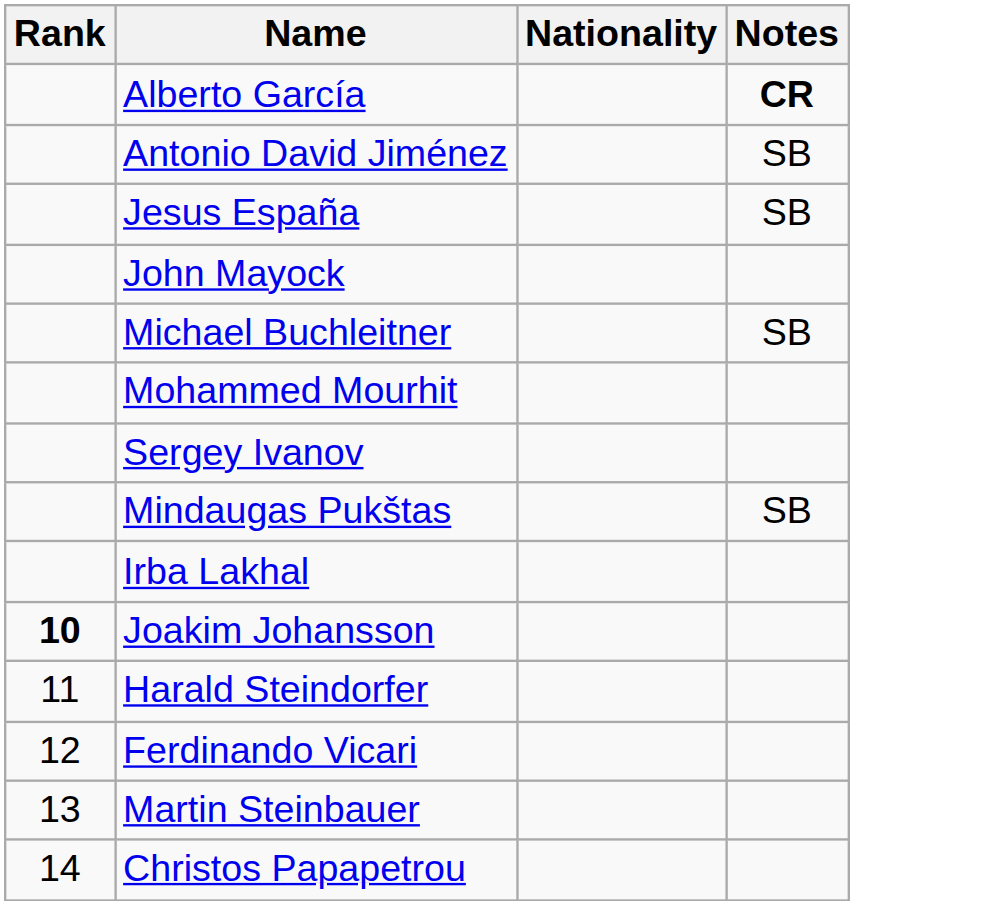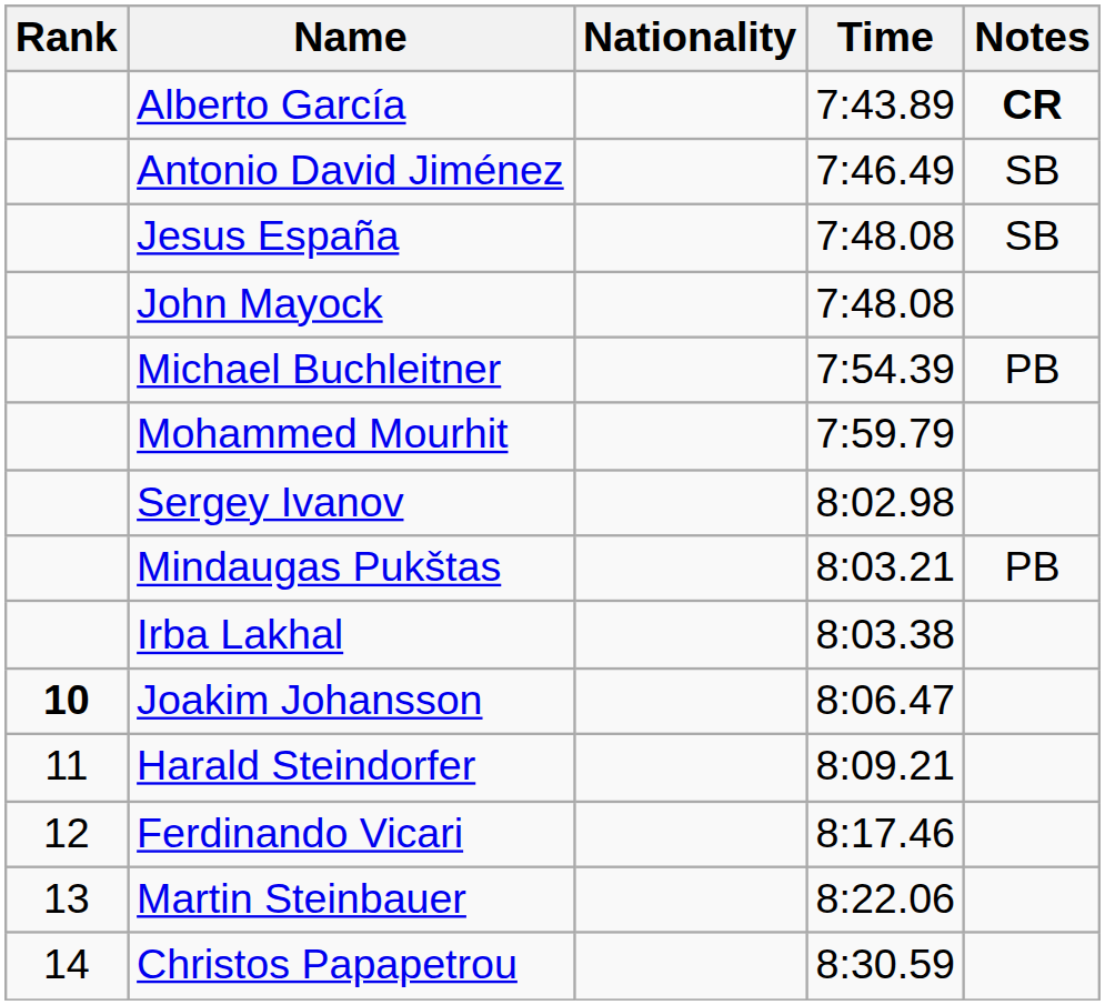 <table class="wikitable sortable" style="text-align:center">
 <tr>
 <th>Rank</th>
 <th>Name</th>
 <th>Nationality</th>
+<th>Time</th>
 <th>Notes</th>
 </tr>
 <tr>
 <td></td>
 <td align="left"><a href='#'>Alberto García</a></td>
 <td align=left></td>
+<td>7:43.89</td>
 <td><strong>CR</strong></td>
 </tr>
 <tr>
 <td></td>
 <td align="left"><a href='#'>Antonio David Jiménez</a></td>
 <td align=left></td>
+<td>7:46.49</td>
 <td>SB</td>
 </tr>
 <tr>
 <td></td>
 <td align="left"><a href='#'>Jesus España</a></td>
 <td align=left></td>
+<td>7:48.08</td>
 <td>SB</td>
 </tr>
 <tr>
 <td></td>
 <td align="left"><a href='#'>John Mayock</a></td>
 <td align=left></td>
+<td>7:48.08</td>
 <td></td>
 </tr>
 <tr>
 <td></td>
 <td align="left"><a href='#'>Michael Buchleitner</a></td>
 <td align=left></td>
-<td>SB</td>
+<td>7:54.39</td>
+<td>PB</td>
 </tr>
 <tr>
 <td></td>
 <td align="left"><a href='#'>Mohammed Mourhit</a></td>
 <td align=left></td>
+<td>7:59.79</td>
 <td></td>
 </tr>
 <tr>
 <td></td>
 <td align="left"><a href='#'>Sergey Ivanov</a></td>
 <td align=left></td>
+<td>8:02.98</td>
 <td></td>
 </tr>
 <tr>
 <td></td>
 <td align="left"><a href='#'>Mindaugas Pukštas</a></td>
 <td align=left></td>
-<td>SB</td>
+<td>8:03.21</td>
+<td>PB</td>
 </tr>
 <tr>
 <td></td>
 <td align="left"><a href='#'>Irba Lakhal</a></td>
 <td align=left></td>
+<td>8:03.38</td>
 <td></td>
 </tr>
 <tr>
 <td><strong>10</strong></td>
 <td align="left"><a href='#'>Joakim Johansson</a></td>
 <td align=left></td>
+<td>8:06.47</td>
 <td></td>
 </tr>
 <tr>
 <td>11</td>
 <td align="left"><a href='#'>Harald Steindorfer</a></td>
 <td align=left></td>
+<td>8:09.21</td>
 <td></td>
 </tr>
 <tr>
 <td>12</td>
 <td align="left"><a href='#'>Ferdinando Vicari</a></td>
 <td align=left></td>
+<td>8:17.46</td>
 <td></td>
 </tr>
 <tr>
 <td>13</td>
 <td align="left"><a href='#'>Martin Steinbauer</a></td>
 <td align=left></td>
+<td>8:22.06</td>
 <td></td>
 </tr>
 <tr>
 <td>14</td>
 <td align="left"><a href='#'>Christos Papapetrou</a></td>
 <td align=left></td>
+<td>8:30.59</td>
 <td></td>
 </tr>
 </table>
